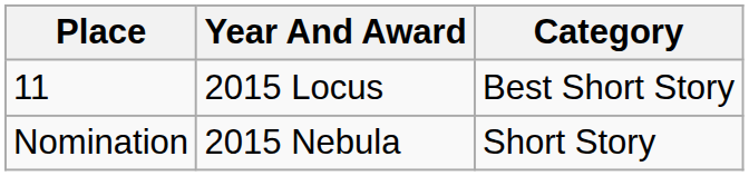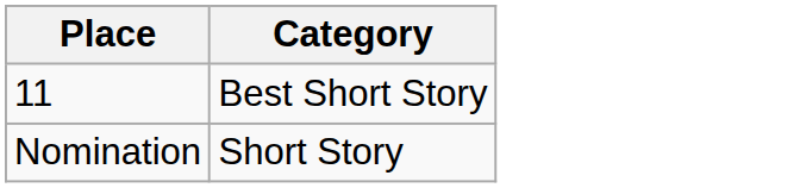 <table class="wikitable">
 <tr>
 <th>Place</th>
-<th>Year And Award</th>
 <th>Category</th>
 </tr>
 <tr>
 <td>11</td>
-<td>2015 Locus</td>
 <td>Best Short Story</td>
 </tr>
 <tr>
 <td>Nomination</td>
-<td>2015 Nebula</td>
 <td>Short Story</td>
 </tr>
 </table>
